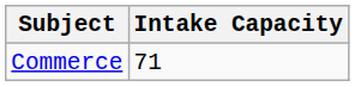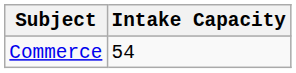 <table class="wikitable">
 <tr>
 <th>Subject</th>
 <th>Intake Capacity</th>
 </tr>
 <tr>
 <td><a href='#'>Commerce</a></td>
-<td>71</td>
+<td>54</td>
 </tr>
 </table>
